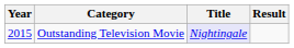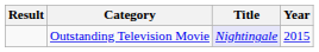 <table class="wikitable" style="font-size: 100%">
 <tr>
-<th>Year</th>
+<th>Result</th>
 <th>Category</th>
 <th>Title</th>
-<th>Result</th>
+<th>Year</th>
 </tr>
 <tr>
-<td style="text-align:center;"><a href='#'>2015</a></td>
+<td></td>
 <td><a href='#'>Outstanding Television Movie</a></td>
 <td style="background: lavender;"><em><a href='#'>Nightingale</a></em></td>
-<td></td>
+<td style="text-align:center;"><a href='#'>2015</a></td>
 </tr>
 </table>
